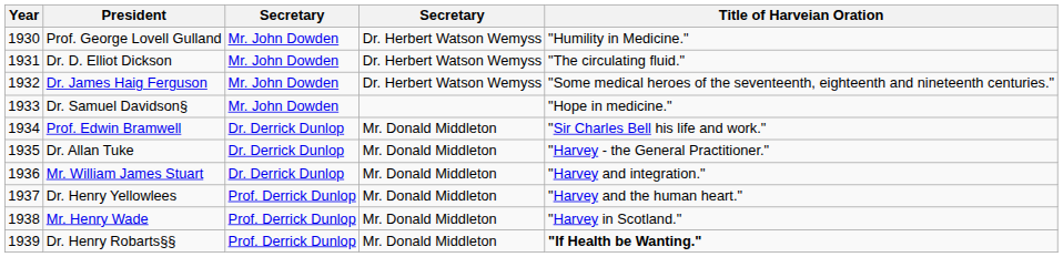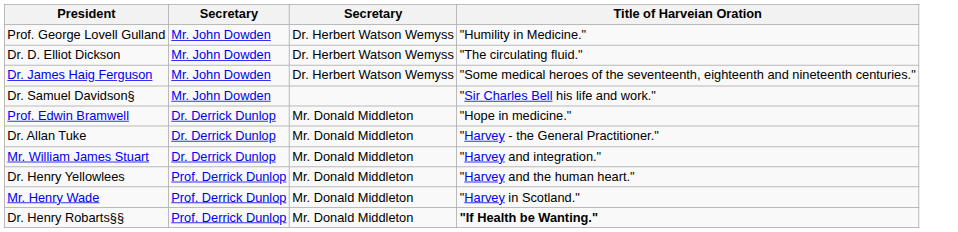 <table class="wikitable">
 <tr>
-<th>Year</th>
 <th>President</th>
 <th>Secretary</th>
 <th>Secretary</th>
 <th>Title of Harveian Oration</th>
 </tr>
 <tr>
-<td>1930</td>
 <td>Prof. George Lovell Gulland</td>
 <td><a href='#'>Mr. John Dowden</a></td>
 <td>Dr. Herbert Watson Wemyss</td>
 <td>"Humility in Medicine."</td>
 </tr>
 <tr>
-<td>1931</td>
 <td>Dr. D. Elliot Dickson</td>
 <td><a href='#'>Mr. John Dowden</a></td>
 <td>Dr. Herbert Watson Wemyss</td>
 <td>"The circulating fluid."</td>
 </tr>
 <tr>
-<td>1932</td>
 <td><a href='#'>Dr. James Haig Ferguson</a></td>
 <td><a href='#'>Mr. John Dowden</a></td>
 <td>Dr. Herbert Watson Wemyss</td>
 <td>"Some medical heroes of the seventeenth, eighteenth and nineteenth centuries."</td>
 </tr>
 <tr>
-<td>1933</td>
 <td>Dr. Samuel Davidson§</td>
 <td><a href='#'>Mr. John Dowden</a></td>
 <td></td>
+<td>"<a href='#'>Sir Charles Bell</a> his life and work."</td>
+</tr>
+<tr>
+<td><a href='#'>Prof. Edwin Bramwell</a></td>
+<td><a href='#'>Dr. Derrick Dunlop</a></td>
+<td>Mr. Donald Middleton</td>
 <td>"Hope in medicine."</td>
 </tr>
 <tr>
-<td>1934</td>
-<td><a href='#'>Prof. Edwin Bramwell</a></td>
-<td><a href='#'>Dr. Derrick Dunlop</a></td>
-<td>Mr. Donald Middleton</td>
-<td>"<a href='#'>Sir Charles Bell</a> his life and work."</td>
-</tr>
-<tr>
-<td>1935</td>
 <td>Dr. Allan Tuke</td>
 <td><a href='#'>Dr. Derrick Dunlop</a></td>
 <td>Mr. Donald Middleton</td>
 <td>"<a href='#'>Harvey</a> - the General Practitioner."</td>
 </tr>
 <tr>
-<td>1936</td>
 <td><a href='#'>Mr. William James Stuart</a></td>
 <td><a href='#'>Dr. Derrick Dunlop</a></td>
 <td>Mr. Donald Middleton</td>
 <td>"<a href='#'>Harvey</a> and integration."</td>
 </tr>
 <tr>
-<td>1937</td>
 <td>Dr. Henry Yellowlees</td>
 <td><a href='#'>Prof. Derrick Dunlop</a></td>
 <td>Mr. Donald Middleton</td>
 <td>"<a href='#'>Harvey</a> and the human heart."</td>
 </tr>
 <tr>
-<td>1938</td>
 <td><a href='#'>Mr. Henry Wade</a></td>
 <td><a href='#'>Prof. Derrick Dunlop</a></td>
 <td>Mr. Donald Middleton</td>
 <td>"<a href='#'>Harvey</a> in Scotland."</td>
 </tr>
 <tr>
-<td>1939</td>
 <td>Dr. Henry Robarts§§</td>
 <td><a href='#'>Prof. Derrick Dunlop</a></td>
 <td>Mr. Donald Middleton</td>
 <td><strong>"If Health be Wanting."</strong></td>
 </tr>
 </table>
